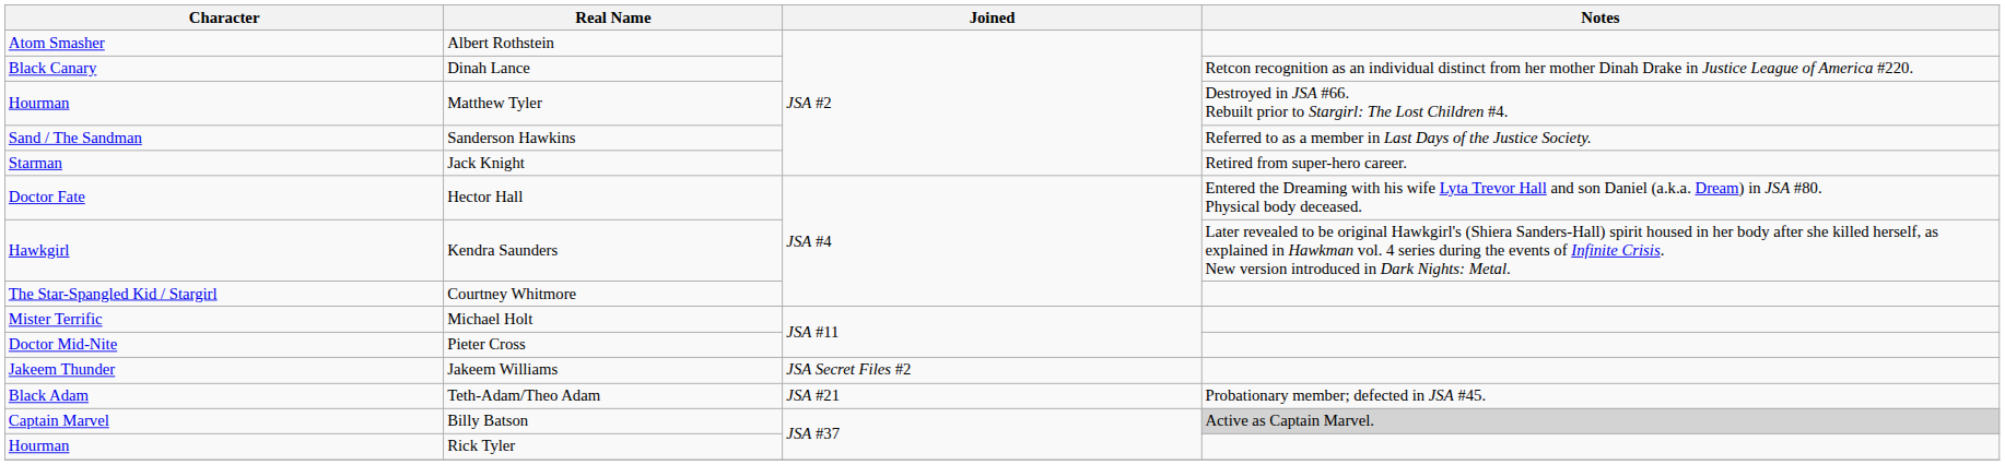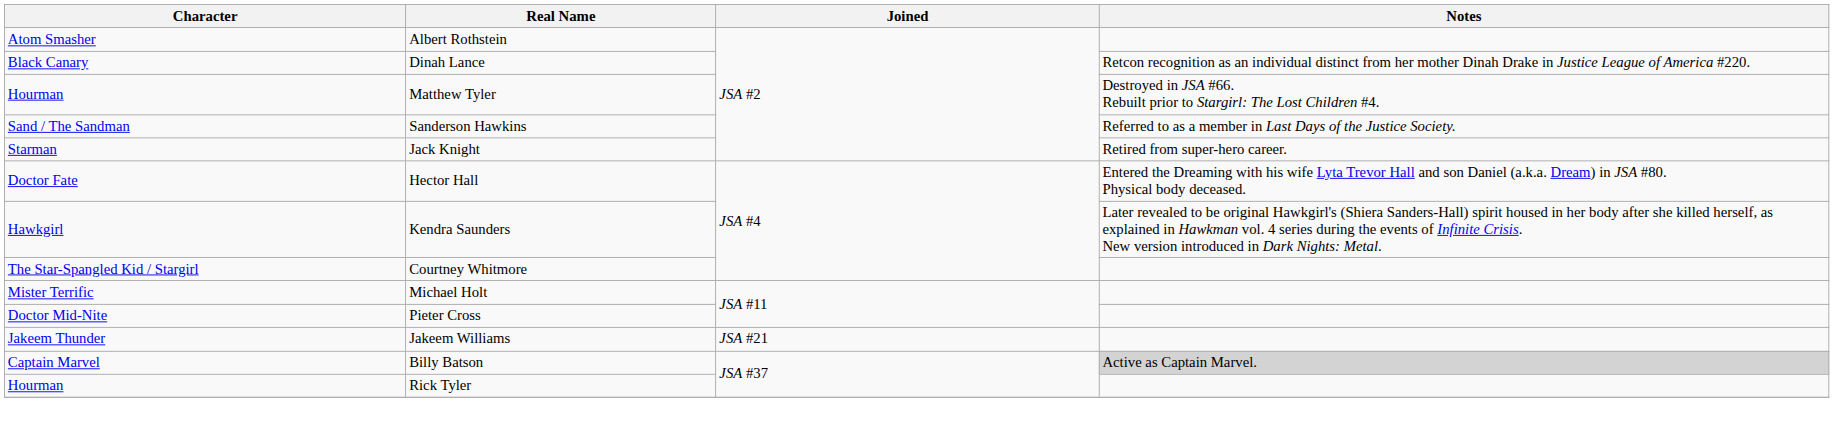 <table class="wikitable" width=100%>
 <tr>
 <th width=22%>Character</th>
 <th width=17%>Real Name</th>
 <th width=21%>Joined</th>
 <th width=40%>Notes</th>
 </tr>
 <tr>
 <td><a href='#'>Atom Smasher</a></td>
 <td>Albert Rothstein</td>
 <td rowspan="5"><em>JSA</em> #2</td>
 <td></td>
 </tr>
 <tr>
 <td><a href='#'>Black Canary</a></td>
 <td>Dinah Lance</td>
 <td>Retcon recognition as an individual distinct from her mother Dinah Drake in <em>Justice League of America</em> #220.</td>
 </tr>
 <tr>
 <td><a href='#'>Hourman</a></td>
 <td>Matthew Tyler</td>
 <td>Destroyed in <em>JSA</em> #66.<br>Rebuilt prior to <em>Stargirl: The Lost Children</em> #4.</td>
 </tr>
 <tr>
 <td><a href='#'>Sand / The Sandman</a></td>
 <td>Sanderson Hawkins</td>
 <td>Referred to as a member in <em>Last Days of the Justice Society.</em></td>
 </tr>
 <tr>
 <td><a href='#'>Starman</a></td>
 <td>Jack Knight</td>
 <td>Retired from super-hero career.</td>
 </tr>
 <tr>
 <td><a href='#'>Doctor Fate</a></td>
 <td>Hector Hall</td>
 <td rowspan="3"><em>JSA</em> #4</td>
 <td>Entered the Dreaming with his wife <a href='#'>Lyta Trevor Hall</a> and son Daniel (a.k.a. <a href='#'>Dream</a>) in <em>JSA</em> #80.<br>Physical body deceased.</td>
 </tr>
 <tr>
 <td><a href='#'>Hawkgirl</a></td>
 <td>Kendra Saunders</td>
 <td>Later revealed to be original Hawkgirl's (Shiera Sanders-Hall) spirit housed in her body after she killed herself, as explained in <em>Hawkman</em> vol. 4 series during the events of <em><a href='#'>Infinite Crisis</a></em>.<br>New version introduced in <em>Dark Nights: Metal</em>.</td>
 </tr>
 <tr>
 <td><a href='#'>The Star-Spangled Kid / Stargirl</a></td>
 <td>Courtney Whitmore</td>
 <td></td>
 </tr>
 <tr>
 <td><a href='#'>Mister Terrific</a></td>
 <td>Michael Holt</td>
 <td rowspan="2"><em>JSA</em> #11</td>
 <td></td>
 </tr>
 <tr>
 <td><a href='#'>Doctor Mid-Nite</a></td>
 <td>Pieter Cross</td>
 <td></td>
 </tr>
 <tr>
 <td><a href='#'>Jakeem Thunder</a></td>
 <td>Jakeem Williams</td>
-<td><em>JSA Secret Files</em> #2</td>
+<td><em>JSA</em> #21</td>
 <td></td>
-</tr>
-<tr>
-<td><a href='#'>Black Adam</a></td>
-<td>Teth-Adam/Theo Adam</td>
-<td><em>JSA</em> #21</td>
-<td>Probationary member; defected in <em>JSA</em> #45.</td>
 </tr>
 <tr>
 <td><a href='#'>Captain Marvel</a></td>
 <td>Billy Batson</td>
 <td rowspan="2"><em>JSA</em> #37</td>
 <td style="background: lightgrey;">Active as Captain Marvel.</td>
 </tr>
 <tr>
 <td><a href='#'>Hourman</a></td>
 <td>Rick Tyler</td>
 <td></td>
 </tr>
 <tr>
 </tr>
 </table>
